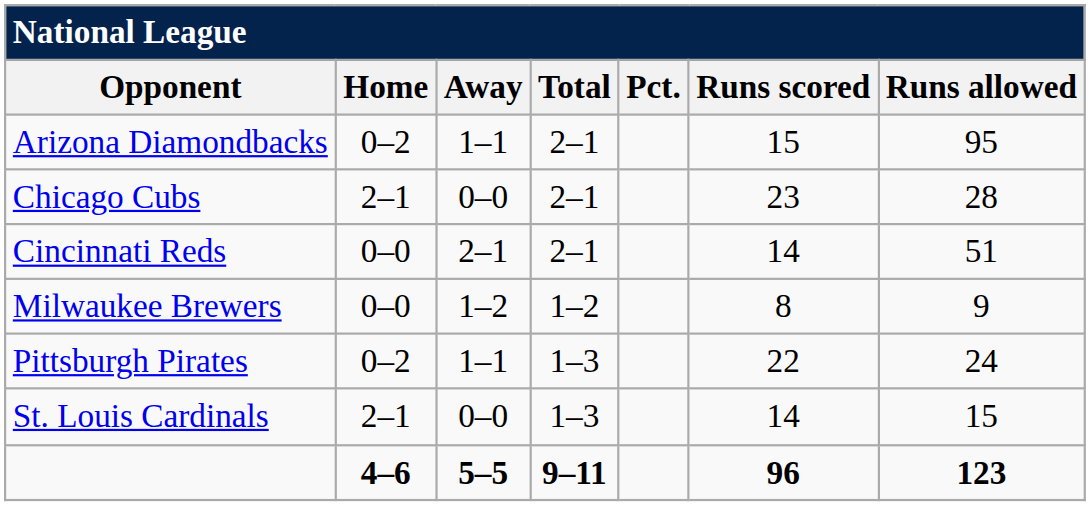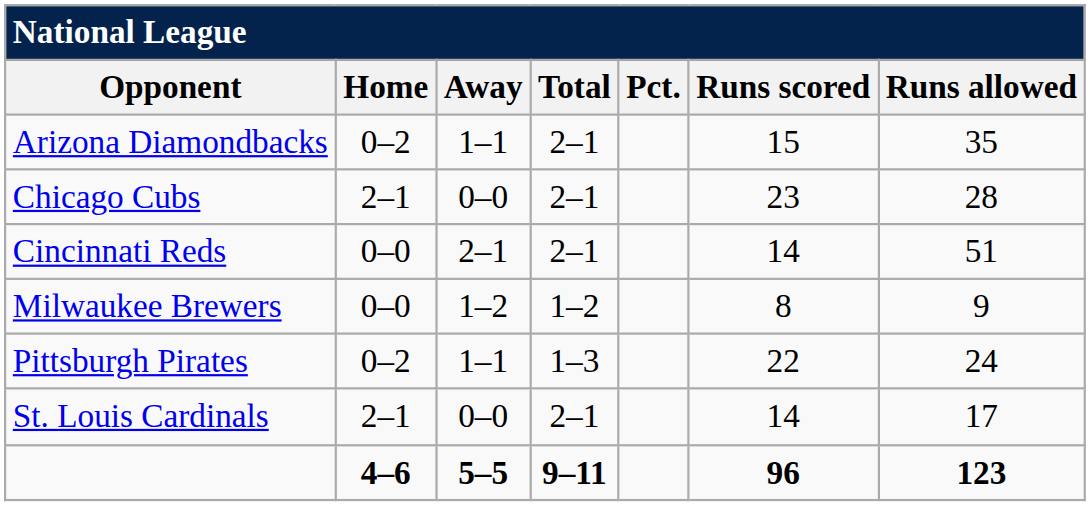 <table class="wikitable" style="font-size: 95%; text-align: center">
 <tr>
 <td colspan="7" style="text-align:left; background:#03224c;color:#fff"><strong>National League</strong></td>
 </tr>
 <tr>
 <th>Opponent</th>
 <th>Home</th>
 <th>Away</th>
 <th>Total</th>
 <th>Pct.</th>
 <th>Runs scored</th>
 <th>Runs allowed</th>
 </tr>
 <tr>
 <td style="text-align:left"><a href='#'>Arizona Diamondbacks</a></td>
 <td>0–2</td>
 <td>1–1</td>
 <td>2–1</td>
 <td></td>
 <td>15</td>
-<td>95</td>
+<td>35</td>
 </tr>
 <tr>
 <td style="text-align:left"><a href='#'>Chicago Cubs</a></td>
 <td>2–1</td>
 <td>0–0</td>
 <td>2–1</td>
 <td></td>
 <td>23</td>
 <td>28</td>
 </tr>
 <tr>
 <td style="text-align:left"><a href='#'>Cincinnati Reds</a></td>
 <td>0–0</td>
 <td>2–1</td>
 <td>2–1</td>
 <td></td>
 <td>14</td>
 <td>51</td>
 </tr>
 <tr>
 <td style="text-align:left"><a href='#'>Milwaukee Brewers</a></td>
 <td>0–0</td>
 <td>1–2</td>
 <td>1–2</td>
 <td></td>
 <td>8</td>
 <td>9</td>
 </tr>
 <tr>
 <td style="text-align:left"><a href='#'>Pittsburgh Pirates</a></td>
 <td>0–2</td>
 <td>1–1</td>
 <td>1–3</td>
 <td></td>
 <td>22</td>
 <td>24</td>
 </tr>
 <tr>
 <td style="text-align:left"><a href='#'>St. Louis Cardinals</a></td>
 <td>2–1</td>
 <td>0–0</td>
-<td>1–3</td>
+<td>2–1</td>
 <td></td>
 <td>14</td>
-<td>15</td>
+<td>17</td>
 </tr>
 <tr style="font-weight:bold">
 <td></td>
 <td>4–6</td>
 <td>5–5</td>
 <td>9–11</td>
 <td></td>
 <td>96</td>
 <td>123</td>
 </tr>
 </table>
